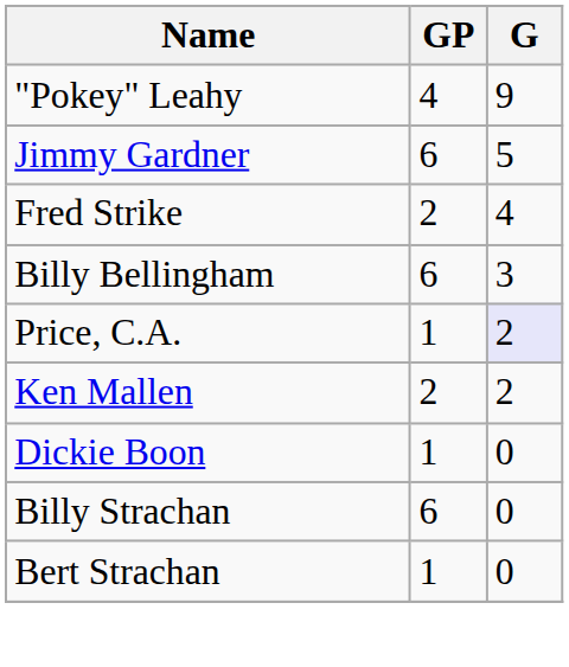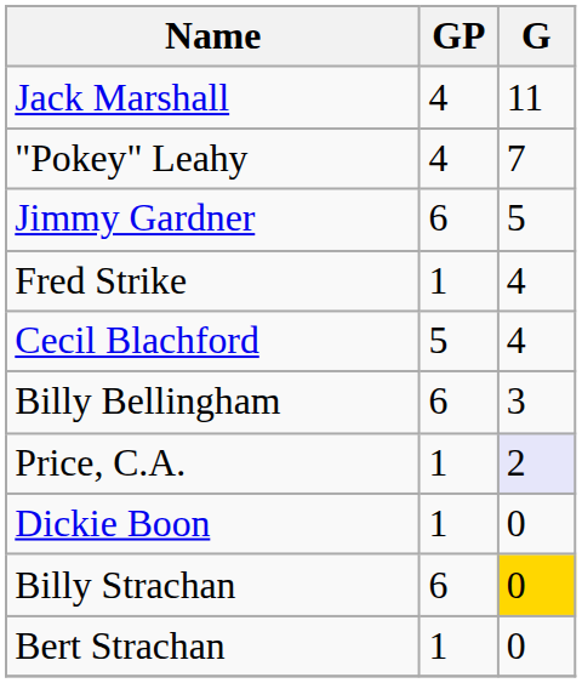 <table class="wikitable">
 <tr>
 <th width=165>Name</th>
 <th width=25>GP</th>
 <th width=25>G</th>
 </tr>
 <tr>
+<td><a href='#'>Jack Marshall</a></td>
+<td>4</td>
+<td>11</td>
+</tr>
+<tr>
 <td>"Pokey" Leahy</td>
 <td>4</td>
-<td>9</td>
+<td>7</td>
 </tr>
 <tr>
 <td><a href='#'>Jimmy Gardner</a></td>
 <td>6</td>
 <td>5</td>
 </tr>
 <tr>
 <td>Fred Strike</td>
-<td>2</td>
+<td>1</td>
+<td>4</td>
+</tr>
+<tr>
+<td><a href='#'>Cecil Blachford</a></td>
+<td>5</td>
 <td>4</td>
 </tr>
 <tr>
 <td>Billy Bellingham</td>
 <td>6</td>
 <td>3</td>
 </tr>
 <tr>
 <td>Price, C.A.</td>
 <td>1</td>
 <td style="background: lavender;">2</td>
 </tr>
 <tr>
-<td><a href='#'>Ken Mallen</a></td>
-<td>2</td>
-<td>2</td>
-</tr>
-<tr>
 <td><a href='#'>Dickie Boon</a></td>
 <td>1</td>
 <td>0</td>
 </tr>
 <tr>
 <td>Billy Strachan</td>
 <td>6</td>
-<td>0</td>
+<td style="background: gold;">0</td>
 </tr>
 <tr>
 <td>Bert Strachan</td>
 <td>1</td>
 <td>0</td>
 </tr>
 <tr>
 </tr>
 </table>
